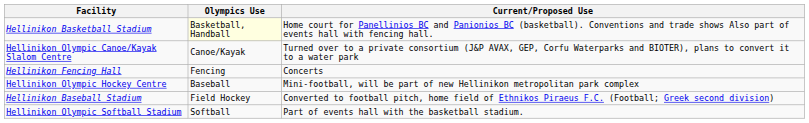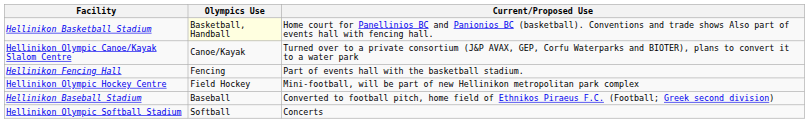 <table class="wikitable" border="1">
 <tr>
 <th>Facility</th>
 <th>Olympics Use</th>
 <th>Current/Proposed Use</th>
 </tr>
 <tr>
 <td><em><a href='#'>Hellinikon Basketball Stadium</a></em></td>
 <td style="background: lightyellow;">Basketball, Handball</td>
 <td>Home court for <a href='#'>Panellinios BC</a> and <a href='#'>Panionios BC</a> (basketball). Conventions and trade shows Also part of events hall with fencing hall.</td>
 </tr>
 <tr>
 <td><a href='#'>Hellinikon Olympic Canoe/Kayak Slalom Centre</a></td>
 <td>Canoe/Kayak</td>
 <td>Turned over to a private consortium (J&P AVAX, GEP, Corfu Waterparks and BIOTER), plans to convert it to a water park</td>
 </tr>
 <tr>
 <td><em><a href='#'>Hellinikon Fencing Hall</a></em></td>
 <td>Fencing</td>
-<td>Concerts</td>
+<td>Part of events hall with the basketball stadium.</td>
 </tr>
 <tr>
 <td><a href='#'>Hellinikon Olympic Hockey Centre</a></td>
-<td>Baseball</td>
+<td>Field Hockey</td>
 <td>Mini-football, will be part of new Hellinikon metropolitan park complex</td>
 </tr>
 <tr>
 <td><em><a href='#'>Hellinikon Baseball Stadium</a></em></td>
-<td>Field Hockey</td>
+<td>Baseball</td>
 <td>Converted to football pitch, home field of <a href='#'>Ethnikos Piraeus F.C.</a> (Football; <a href='#'>Greek second division</a>)</td>
 </tr>
 <tr>
 <td><a href='#'>Hellinikon Olympic Softball Stadium</a></td>
 <td>Softball</td>
-<td>Part of events hall with the basketball stadium.</td>
+<td>Concerts</td>
 </tr>
 </table>
